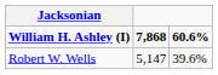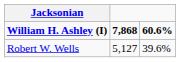 <table class=wikitable>
 <tr>
 <th><a href='#'>Jacksonian</a></th>
 </tr>
 <tr>
 <td><strong><a href='#'>William H. Ashley</a> (I)</strong></td>
 <td><strong>7,868</strong></td>
 <td><strong>60.6%</strong></td>
 </tr>
 <tr>
 <td><a href='#'>Robert W. Wells</a></td>
-<td>5,147</td>
+<td>5,127</td>
 <td>39.6%</td>
 </tr>
 </table>
